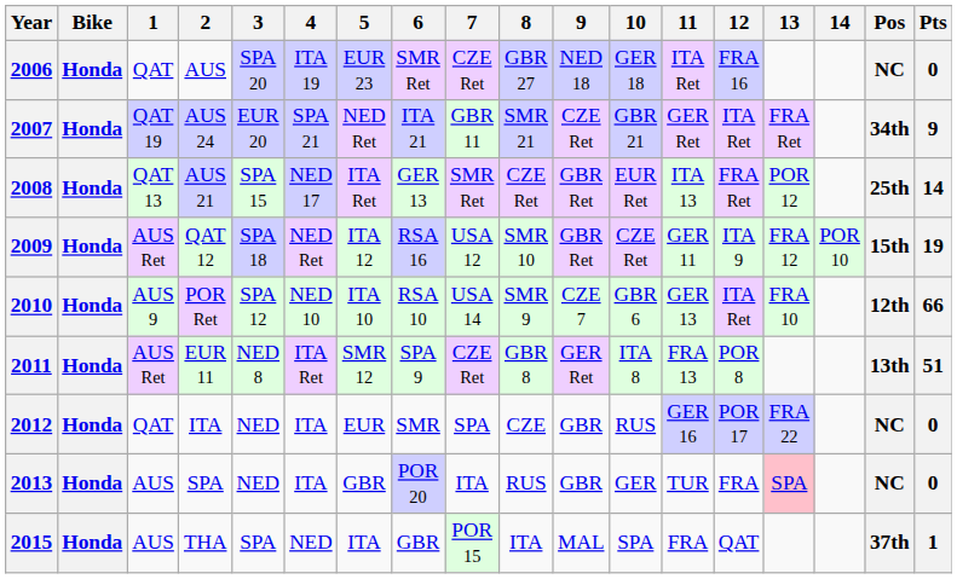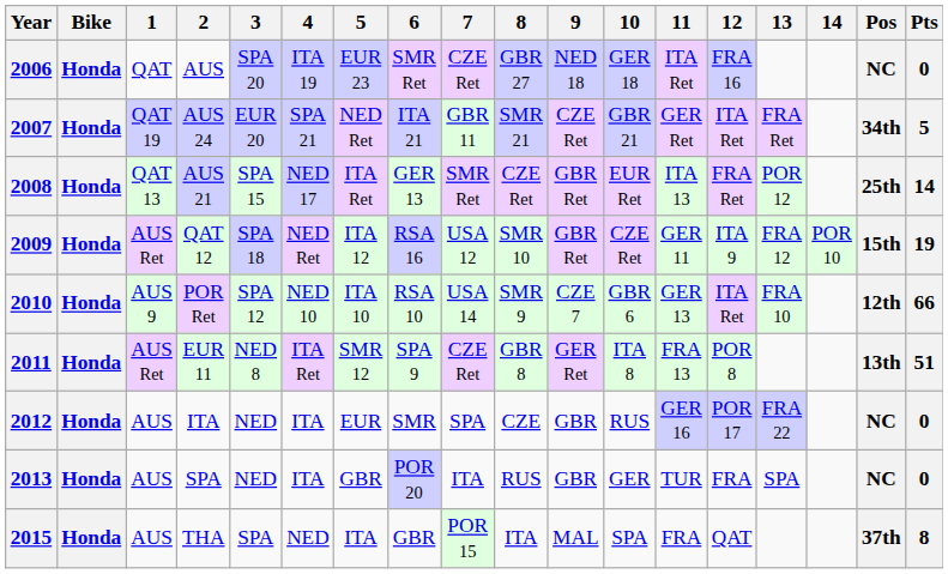 <table class="wikitable" style="text-align:center; font-size:90%">
 <tr>
 <th>Year</th>
 <th>Bike</th>
 <th>1</th>
 <th>2</th>
 <th>3</th>
 <th>4</th>
 <th>5</th>
 <th>6</th>
 <th>7</th>
 <th>8</th>
 <th>9</th>
 <th>10</th>
 <th>11</th>
 <th>12</th>
 <th>13</th>
 <th>14</th>
 <th>Pos</th>
 <th>Pts</th>
 </tr>
 <tr>
 <th><a href='#'>2006</a></th>
 <th><a href='#'>Honda</a></th>
 <td><a href='#'>QAT</a></td>
 <td><a href='#'>AUS</a></td>
 <td style="background:#CFCFFF;"><a href='#'>SPA</a><br><small>20</small></td>
 <td style="background:#CFCFFF;"><a href='#'>ITA</a><br><small>19</small></td>
 <td style="background:#CFCFFF;"><a href='#'>EUR</a><br><small>23</small></td>
 <td style="background:#EFCFFF;"><a href='#'>SMR</a><br><small>Ret</small></td>
 <td style="background:#EFCFFF;"><a href='#'>CZE</a><br><small>Ret</small></td>
 <td style="background:#CFCFFF;"><a href='#'>GBR</a><br><small>27</small></td>
 <td style="background:#CFCFFF;"><a href='#'>NED</a><br><small>18</small></td>
 <td style="background:#CFCFFF;"><a href='#'>GER</a><br><small>18</small></td>
 <td style="background:#EFCFFF;"><a href='#'>ITA</a><br><small>Ret</small></td>
 <td style="background:#CFCFFF;"><a href='#'>FRA</a><br><small>16</small></td>
 <td></td>
 <td></td>
 <th>NC</th>
 <th>0</th>
 </tr>
 <tr>
 <th><a href='#'>2007</a></th>
 <th><a href='#'>Honda</a></th>
 <td style="background:#CFCFFF;"><a href='#'>QAT</a><br><small>19</small></td>
 <td style="background:#CFCFFF;"><a href='#'>AUS</a><br><small>24</small></td>
 <td style="background:#CFCFFF;"><a href='#'>EUR</a><br><small>20</small></td>
 <td style="background:#CFCFFF;"><a href='#'>SPA</a><br><small>21</small></td>
 <td style="background:#EFCFFF;"><a href='#'>NED</a><br><small>Ret</small></td>
 <td style="background:#CFCFFF;"><a href='#'>ITA</a><br><small>21</small></td>
 <td style="background:#DFFFDF;"><a href='#'>GBR</a><br><small>11</small></td>
 <td style="background:#CFCFFF;"><a href='#'>SMR</a><br><small>21</small></td>
 <td style="background:#EFCFFF;"><a href='#'>CZE</a><br><small>Ret</small></td>
 <td style="background:#CFCFFF;"><a href='#'>GBR</a><br><small>21</small></td>
 <td style="background:#EFCFFF;"><a href='#'>GER</a><br><small>Ret</small></td>
 <td style="background:#EFCFFF;"><a href='#'>ITA</a><br><small>Ret</small></td>
 <td style="background:#EFCFFF;"><a href='#'>FRA</a><br><small>Ret</small></td>
 <td></td>
 <th>34th</th>
-<th>9</th>
+<th>5</th>
 </tr>
 <tr>
 <th><a href='#'>2008</a></th>
 <th><a href='#'>Honda</a></th>
 <td style="background:#DFFFDF;"><a href='#'>QAT</a><br><small>13</small></td>
 <td style="background:#CFCFFF;"><a href='#'>AUS</a><br><small>21</small></td>
 <td style="background:#DFFFDF;"><a href='#'>SPA</a><br><small>15</small></td>
 <td style="background:#CFCFFF;"><a href='#'>NED</a><br><small>17</small></td>
 <td style="background:#EFCFFF;"><a href='#'>ITA</a><br><small>Ret</small></td>
 <td style="background:#DFFFDF;"><a href='#'>GER</a><br><small>13</small></td>
 <td style="background:#EFCFFF;"><a href='#'>SMR</a><br><small>Ret</small></td>
 <td style="background:#EFCFFF;"><a href='#'>CZE</a><br><small>Ret</small></td>
 <td style="background:#EFCFFF;"><a href='#'>GBR</a><br><small>Ret</small></td>
 <td style="background:#EFCFFF;"><a href='#'>EUR</a><br><small>Ret</small></td>
 <td style="background:#DFFFDF;"><a href='#'>ITA</a><br><small>13</small></td>
 <td style="background:#EFCFFF;"><a href='#'>FRA</a><br><small>Ret</small></td>
 <td style="background:#DFFFDF;"><a href='#'>POR</a><br><small>12</small></td>
 <td></td>
 <th>25th</th>
 <th>14</th>
 </tr>
 <tr>
 <th><a href='#'>2009</a></th>
 <th><a href='#'>Honda</a></th>
 <td style="background:#EFCFFF;"><a href='#'>AUS</a><br><small>Ret</small></td>
 <td style="background:#DFFFDF;"><a href='#'>QAT</a><br><small>12</small></td>
 <td style="background:#CFCFFF;"><a href='#'>SPA</a><br><small>18</small></td>
 <td style="background:#EFCFFF;"><a href='#'>NED</a><br><small>Ret</small></td>
 <td style="background:#DFFFDF;"><a href='#'>ITA</a><br><small>12</small></td>
 <td style="background:#CFCFFF;"><a href='#'>RSA</a><br><small>16</small></td>
 <td style="background:#DFFFDF;"><a href='#'>USA</a><br><small>12</small></td>
 <td style="background:#DFFFDF;"><a href='#'>SMR</a><br><small>10</small></td>
 <td style="background:#EFCFFF;"><a href='#'>GBR</a><br><small>Ret</small></td>
 <td style="background:#EFCFFF;"><a href='#'>CZE</a><br><small>Ret</small></td>
 <td style="background:#DFFFDF;"><a href='#'>GER</a><br><small>11</small></td>
 <td style="background:#DFFFDF;"><a href='#'>ITA</a><br><small>9</small></td>
 <td style="background:#DFFFDF;"><a href='#'>FRA</a><br><small>12</small></td>
 <td style="background:#DFFFDF;"><a href='#'>POR</a><br><small>10</small></td>
 <th>15th</th>
 <th>19</th>
 </tr>
 <tr>
 <th><a href='#'>2010</a></th>
 <th><a href='#'>Honda</a></th>
 <td style="background:#DFFFDF;"><a href='#'>AUS</a><br><small>9</small></td>
 <td style="background:#EFCFFF;"><a href='#'>POR</a><br><small>Ret</small></td>
 <td style="background:#DFFFDF;"><a href='#'>SPA</a><br><small>12</small></td>
 <td style="background:#DFFFDF;"><a href='#'>NED</a><br><small>10</small></td>
 <td style="background:#DFFFDF;"><a href='#'>ITA</a><br><small>10</small></td>
 <td style="background:#DFFFDF;"><a href='#'>RSA</a><br><small>10</small></td>
 <td style="background:#DFFFDF;"><a href='#'>USA</a><br><small>14</small></td>
 <td style="background:#DFFFDF;"><a href='#'>SMR</a><br><small>9</small></td>
 <td style="background:#DFFFDF;"><a href='#'>CZE</a><br><small>7</small></td>
 <td style="background:#DFFFDF;"><a href='#'>GBR</a><br><small>6</small></td>
 <td style="background:#DFFFDF;"><a href='#'>GER</a><br><small>13</small></td>
 <td style="background:#EFCFFF;"><a href='#'>ITA</a><br><small>Ret</small></td>
 <td style="background:#DFFFDF;"><a href='#'>FRA</a><br><small>10</small></td>
 <td></td>
 <th>12th</th>
 <th>66</th>
 </tr>
 <tr>
 <th><a href='#'>2011</a></th>
 <th><a href='#'>Honda</a></th>
 <td style="background:#EFCFFF;"><a href='#'>AUS</a><br><small>Ret</small></td>
 <td style="background:#DFFFDF;"><a href='#'>EUR</a><br><small>11</small></td>
 <td style="background:#DFFFDF;"><a href='#'>NED</a><br><small>8</small></td>
 <td style="background:#EFCFFF;"><a href='#'>ITA</a><br><small>Ret</small></td>
 <td style="background:#DFFFDF;"><a href='#'>SMR</a><br><small>12</small></td>
 <td style="background:#DFFFDF;"><a href='#'>SPA</a><br><small>9</small></td>
 <td style="background:#EFCFFF;"><a href='#'>CZE</a><br><small>Ret</small></td>
 <td style="background:#DFFFDF;"><a href='#'>GBR</a><br><small>8</small></td>
 <td style="background:#EFCFFF;"><a href='#'>GER</a><br><small>Ret</small></td>
 <td style="background:#DFFFDF;"><a href='#'>ITA</a><br><small>8</small></td>
 <td style="background:#DFFFDF;"><a href='#'>FRA</a><br><small>13</small></td>
 <td style="background:#DFFFDF;"><a href='#'>POR</a><br><small>8</small></td>
 <td></td>
 <td></td>
 <th>13th</th>
 <th>51</th>
 </tr>
 <tr>
 <th><a href='#'>2012</a></th>
 <th><a href='#'>Honda</a></th>
-<td><a href='#'>QAT</a></td>
+<td><a href='#'>AUS</a></td>
 <td><a href='#'>ITA</a></td>
 <td><a href='#'>NED</a></td>
 <td><a href='#'>ITA</a></td>
 <td><a href='#'>EUR</a></td>
 <td><a href='#'>SMR</a></td>
 <td><a href='#'>SPA</a></td>
 <td><a href='#'>CZE</a></td>
 <td><a href='#'>GBR</a></td>
 <td><a href='#'>RUS</a></td>
 <td style="background:#CFCFFF;"><a href='#'>GER</a><br><small>16</small></td>
 <td style="background:#CFCFFF;"><a href='#'>POR</a><br><small>17</small></td>
 <td style="background:#CFCFFF;"><a href='#'>FRA</a><br><small>22</small></td>
 <td></td>
 <th>NC</th>
 <th>0</th>
 </tr>
 <tr>
 <th><a href='#'>2013</a></th>
 <th><a href='#'>Honda</a></th>
 <td><a href='#'>AUS</a></td>
 <td><a href='#'>SPA</a></td>
 <td><a href='#'>NED</a></td>
 <td><a href='#'>ITA</a></td>
 <td><a href='#'>GBR</a></td>
 <td style="background:#CFCFFF;"><a href='#'>POR</a><br><small>20</small></td>
 <td><a href='#'>ITA</a></td>
 <td><a href='#'>RUS</a></td>
 <td><a href='#'>GBR</a></td>
 <td><a href='#'>GER</a></td>
 <td><a href='#'>TUR</a></td>
 <td><a href='#'>FRA</a></td>
-<td style="background: pink;"><a href='#'>SPA</a></td>
+<td><a href='#'>SPA</a></td>
 <td></td>
 <th>NC</th>
 <th>0</th>
 </tr>
 <tr>
 <th><a href='#'>2015</a></th>
 <th><a href='#'>Honda</a></th>
 <td><a href='#'>AUS</a></td>
 <td><a href='#'>THA</a></td>
 <td><a href='#'>SPA</a></td>
 <td><a href='#'>NED</a></td>
 <td><a href='#'>ITA</a></td>
 <td><a href='#'>GBR</a></td>
 <td style="background:#DFFFDF;"><a href='#'>POR</a><br><small>15</small></td>
 <td><a href='#'>ITA</a></td>
 <td><a href='#'>MAL</a></td>
 <td><a href='#'>SPA</a></td>
 <td><a href='#'>FRA</a></td>
 <td><a href='#'>QAT</a></td>
 <td></td>
 <td></td>
 <th>37th</th>
-<th>1</th>
+<th>8</th>
 </tr>
 </table>
